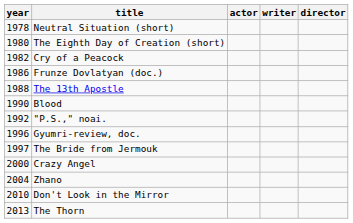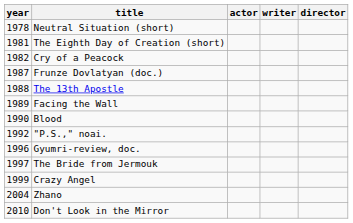 <table class="wikitable">
 <tr>
 <th>year</th>
 <th>title</th>
 <th>actor</th>
 <th>writer</th>
 <th>director</th>
 </tr>
 <tr>
 <td>1978</td>
 <td>Neutral Situation (short)</td>
 <td></td>
 <td></td>
 <td></td>
 </tr>
 <tr>
-<td>1980</td>
+<td>1981</td>
 <td>The Eighth Day of Creation (short)</td>
 <td></td>
 <td></td>
 <td></td>
 </tr>
 <tr>
 <td>1982</td>
 <td>Cry of a Peacock</td>
 <td></td>
 <td></td>
 <td></td>
 </tr>
 <tr>
-<td>1986</td>
+<td>1987</td>
 <td>Frunze Dovlatyan (doc.)</td>
 <td></td>
 <td></td>
 <td></td>
 </tr>
 <tr>
 <td>1988</td>
 <td><a href='#'>The 13th Apostle</a></td>
+<td></td>
+<td></td>
+<td></td>
+</tr>
+<tr>
+<td>1989</td>
+<td>Facing the Wall</td>
 <td></td>
 <td></td>
 <td></td>
 </tr>
 <tr>
 <td>1990</td>
 <td>Blood</td>
 <td></td>
 <td></td>
 <td></td>
 </tr>
 <tr>
 <td>1992</td>
 <td>"P.S.," noai.</td>
 <td></td>
 <td></td>
 <td></td>
 </tr>
 <tr>
 <td>1996</td>
 <td>Gyumri-review, doc.</td>
 <td></td>
 <td></td>
 <td></td>
 </tr>
 <tr>
 <td>1997</td>
 <td>The Bride from Jermouk</td>
 <td></td>
 <td></td>
 <td></td>
 </tr>
 <tr>
-<td>2000</td>
+<td>1999</td>
 <td>Crazy Angel</td>
 <td></td>
 <td></td>
 <td></td>
 </tr>
 <tr>
 <td>2004</td>
 <td>Zhano</td>
 <td></td>
 <td></td>
 <td></td>
 </tr>
 <tr>
 <td>2010</td>
 <td>Don't Look in the Mirror</td>
 <td></td>
 <td></td>
 <td></td>
 </tr>
-<tr>
-<td>2013</td>
-<td>The Thorn</td>
-<td></td>
-<td></td>
-<td></td>
-</tr>
 </table>
